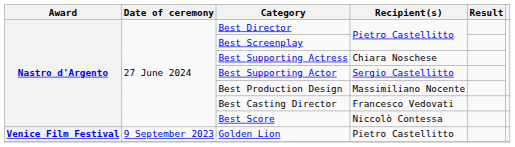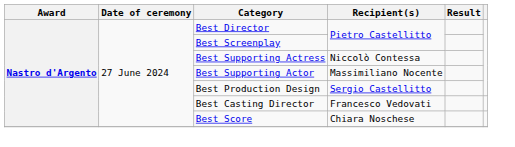 <table class="wikitable sortable plainrowheaders">
 <tr>
 <th scope="col">Award</th>
 <th scope="col">Date of ceremony</th>
 <th scope="col">Category</th>
 <th scope="col">Recipient(s)</th>
 <th scope="col">Result</th>
 <th scope="col" class="unsortable"></th>
 </tr>
 <tr>
 <th scope="row" rowspan="7"><a href='#'>Nastro d'Argento</a></th>
 <td rowspan="7">27 June 2024</td>
 <td><a href='#'>Best Director</a></td>
 <td rowspan="2"><a href='#'>Pietro Castellitto</a></td>
 <td></td>
 <td rowspan="5" align="center"></td>
 </tr>
 <tr>
 <td><a href='#'>Best Screenplay</a></td>
 <td></td>
 </tr>
 <tr>
 <td><a href='#'>Best Supporting Actress</a></td>
-<td>Chiara Noschese</td>
+<td>Niccolò Contessa</td>
 <td></td>
 </tr>
 <tr>
 <td><a href='#'>Best Supporting Actor</a></td>
-<td><a href='#'>Sergio Castellitto</a></td>
+<td>Massimiliano Nocente</td>
 <td></td>
 </tr>
 <tr>
 <td>Best Production Design</td>
-<td>Massimiliano Nocente</td>
+<td><a href='#'>Sergio Castellitto</a></td>
 <td></td>
 </tr>
 <tr>
 <td>Best Casting Director</td>
 <td>Francesco Vedovati</td>
 <td></td>
 <td align="center"></td>
 </tr>
 <tr>
 <td><a href='#'>Best Score</a></td>
-<td>Niccolò Contessa</td>
-<td></td>
-<td align="center"></td>
-</tr>
-<tr>
-<th scope="row"><a href='#'>Venice Film Festival</a></th>
-<td><a href='#'>9 September 2023</a></td>
-<td><a href='#'>Golden Lion</a></td>
-<td>Pietro Castellitto</td>
+<td>Chiara Noschese</td>
 <td></td>
 <td align="center"></td>
 </tr>
 <tr>
 </tr>
 </table>
